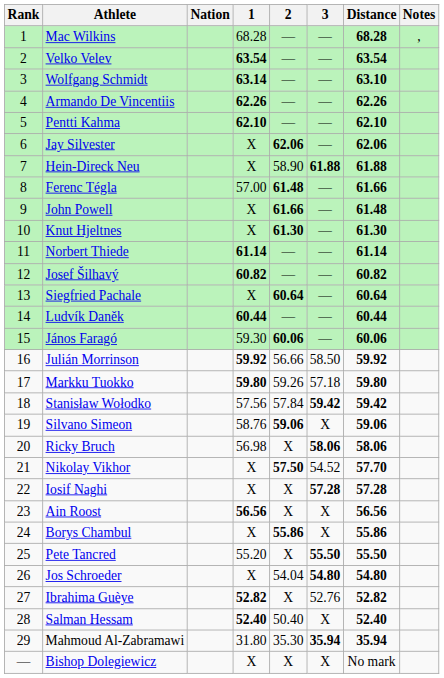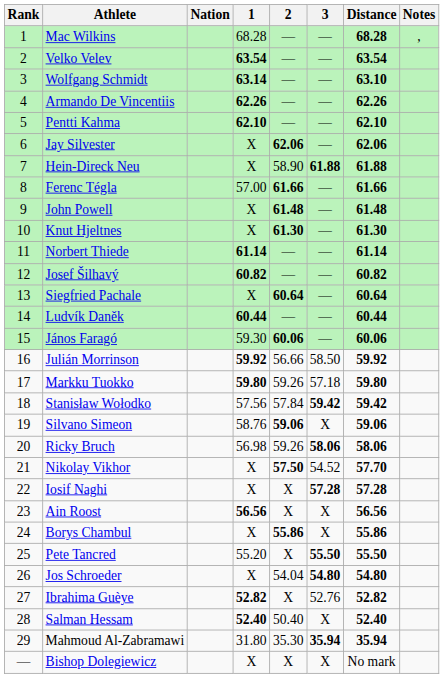 <table class="wikitable sortable" style=" text-align:center;">
 <tr>
 <th>Rank</th>
 <th>Athlete</th>
 <th>Nation</th>
 <th>1</th>
 <th>2</th>
 <th>3</th>
 <th>Distance</th>
 <th>Notes</th>
 </tr>
 <tr style="background:#bbf3bb;">
 <td>1</td>
 <td align=left><a href='#'>Mac Wilkins</a></td>
 <td align=left></td>
 <td>68.28</td>
 <td data-sort-value=1.00>—</td>
 <td data-sort-value=1.00>—</td>
 <td><strong>68.28</strong></td>
 <td>, </td>
 </tr>
 <tr style="background:#bbf3bb;">
 <td>2</td>
 <td align=left><a href='#'>Velko Velev</a></td>
 <td align=left></td>
 <td><strong>63.54</strong></td>
 <td data-sort-value=1.00>—</td>
 <td data-sort-value=1.00>—</td>
 <td><strong>63.54</strong></td>
 <td></td>
 </tr>
 <tr style="background:#bbf3bb;">
 <td>3</td>
 <td align=left><a href='#'>Wolfgang Schmidt</a></td>
 <td align=left></td>
 <td><strong>63.14</strong></td>
 <td data-sort-value=1.00>—</td>
 <td data-sort-value=1.00>—</td>
 <td><strong>63.10</strong></td>
 <td></td>
 </tr>
 <tr style="background:#bbf3bb;">
 <td>4</td>
 <td align=left><a href='#'>Armando De Vincentiis</a></td>
 <td align=left></td>
 <td><strong>62.26</strong></td>
 <td data-sort-value=1.00>—</td>
 <td data-sort-value=1.00>—</td>
 <td><strong>62.26</strong></td>
 <td></td>
 </tr>
 <tr style="background:#bbf3bb;">
 <td>5</td>
 <td align=left><a href='#'>Pentti Kahma</a></td>
 <td align=left></td>
 <td><strong>62.10</strong></td>
 <td data-sort-value=1.00>—</td>
 <td data-sort-value=1.00>—</td>
 <td><strong>62.10</strong></td>
 <td></td>
 </tr>
 <tr style="background:#bbf3bb;">
 <td>6</td>
 <td align=left><a href='#'>Jay Silvester</a></td>
 <td align=left></td>
 <td data-sort-value=1.00>X</td>
 <td><strong>62.06</strong></td>
 <td data-sort-value=1.00>—</td>
 <td><strong>62.06</strong></td>
 <td></td>
 </tr>
 <tr style="background:#bbf3bb;">
 <td>7</td>
 <td align=left><a href='#'>Hein-Direck Neu</a></td>
 <td align=left></td>
 <td data-sort-value=1.00>X</td>
 <td>58.90</td>
 <td><strong>61.88 </strong></td>
 <td><strong>61.88</strong></td>
 <td></td>
 </tr>
 <tr style="background:#bbf3bb;">
 <td>8</td>
 <td align=left><a href='#'>Ferenc Tégla</a></td>
 <td align=left></td>
 <td>57.00</td>
-<td><strong>61.48</strong></td>
+<td><strong>61.66</strong></td>
 <td data-sort-value=1.00>—</td>
 <td><strong>61.66</strong></td>
 <td></td>
 </tr>
 <tr style="background:#bbf3bb;">
 <td>9</td>
 <td align=left><a href='#'>John Powell</a></td>
 <td align=left></td>
 <td data-sort-value=1.00>X</td>
-<td><strong>61.66</strong></td>
+<td><strong>61.48</strong></td>
 <td data-sort-value=1.00>—</td>
 <td><strong>61.48</strong></td>
 <td></td>
 </tr>
 <tr style="background:#bbf3bb;">
 <td>10</td>
 <td align=left><a href='#'>Knut Hjeltnes</a></td>
 <td align=left></td>
 <td data-sort-value=1.00>X</td>
 <td><strong>61.30</strong></td>
 <td data-sort-value=1.00>—</td>
 <td><strong>61.30</strong></td>
 <td></td>
 </tr>
 <tr style="background:#bbf3bb;">
 <td>11</td>
 <td align=left><a href='#'>Norbert Thiede</a></td>
 <td align=left></td>
 <td><strong>61.14</strong></td>
 <td data-sort-value=1.00>—</td>
 <td data-sort-value=1.00>—</td>
 <td><strong>61.14</strong></td>
 <td></td>
 </tr>
 <tr style="background:#bbf3bb;">
 <td>12</td>
 <td align=left><a href='#'>Josef Šilhavý</a></td>
 <td align=left></td>
 <td><strong>60.82</strong></td>
 <td data-sort-value=1.00>—</td>
 <td data-sort-value=1.00>—</td>
 <td><strong>60.82</strong></td>
 <td></td>
 </tr>
 <tr style="background:#bbf3bb;">
 <td>13</td>
 <td align=left><a href='#'>Siegfried Pachale</a></td>
 <td align=left></td>
 <td data-sort-value=1.00>X</td>
 <td><strong>60.64</strong></td>
 <td data-sort-value=1.00>—</td>
 <td><strong>60.64</strong></td>
 <td></td>
 </tr>
 <tr style="background:#bbf3bb;">
 <td>14</td>
 <td align=left><a href='#'>Ludvík Daněk</a></td>
 <td align=left></td>
 <td><strong>60.44</strong></td>
 <td data-sort-value=1.00>—</td>
 <td data-sort-value=1.00>—</td>
 <td><strong>60.44</strong></td>
 <td></td>
 </tr>
 <tr style="background:#bbf3bb;">
 <td>15</td>
 <td align=left><a href='#'>János Faragó</a></td>
 <td align=left></td>
 <td>59.30</td>
 <td><strong>60.06</strong></td>
 <td data-sort-value=1.00>—</td>
 <td><strong>60.06</strong></td>
 <td></td>
 </tr>
 <tr>
 <td>16</td>
 <td align=left><a href='#'>Julián Morrinson</a></td>
 <td align=left></td>
 <td><strong>59.92</strong></td>
 <td>56.66</td>
 <td>58.50</td>
 <td><strong>59.92</strong></td>
 <td></td>
 </tr>
 <tr>
 <td>17</td>
 <td align=left><a href='#'>Markku Tuokko</a></td>
 <td align=left></td>
 <td><strong>59.80</strong></td>
 <td>59.26</td>
 <td>57.18</td>
 <td><strong>59.80</strong></td>
 <td></td>
 </tr>
 <tr>
 <td>18</td>
 <td align=left><a href='#'>Stanisław Wołodko</a></td>
 <td align=left></td>
 <td>57.56</td>
 <td>57.84</td>
 <td><strong>59.42</strong></td>
 <td><strong>59.42</strong></td>
 <td></td>
 </tr>
 <tr>
 <td>19</td>
 <td align=left><a href='#'>Silvano Simeon</a></td>
 <td align=left></td>
 <td>58.76</td>
 <td><strong>59.06</strong></td>
 <td data-sort-value=1.00>X</td>
 <td><strong>59.06</strong></td>
 <td></td>
 </tr>
 <tr>
 <td>20</td>
 <td align=left><a href='#'>Ricky Bruch</a></td>
 <td align=left></td>
 <td>56.98</td>
-<td data-sort-value=1.00>X</td>
+<td>59.26</td>
 <td><strong>58.06</strong></td>
 <td><strong>58.06</strong></td>
 <td></td>
 </tr>
 <tr>
 <td>21</td>
 <td align=left><a href='#'>Nikolay Vikhor</a></td>
 <td align=left></td>
 <td data-sort-value=1.00>X</td>
 <td><strong>57.50</strong></td>
 <td>54.52</td>
 <td><strong>57.70</strong></td>
 <td></td>
 </tr>
 <tr>
 <td>22</td>
 <td align=left><a href='#'>Iosif Naghi</a></td>
 <td align=left></td>
 <td data-sort-value=1.00>X</td>
 <td data-sort-value=1.00>X</td>
 <td><strong>57.28</strong></td>
 <td><strong>57.28</strong></td>
 <td></td>
 </tr>
 <tr>
 <td>23</td>
 <td align=left><a href='#'>Ain Roost</a></td>
 <td align=left></td>
 <td><strong>56.56</strong></td>
 <td data-sort-value=1.00>X</td>
 <td data-sort-value=1.00>X</td>
 <td><strong>56.56</strong></td>
 <td></td>
 </tr>
 <tr>
 <td>24</td>
 <td align=left><a href='#'>Borys Chambul</a></td>
 <td align=left></td>
 <td data-sort-value=1.00>X</td>
 <td><strong>55.86</strong></td>
 <td data-sort-value=1.00>X</td>
 <td><strong>55.86</strong></td>
 <td></td>
 </tr>
 <tr>
 <td>25</td>
 <td align=left><a href='#'>Pete Tancred</a></td>
 <td align=left></td>
 <td>55.20</td>
 <td data-sort-value=1.00>X</td>
 <td><strong>55.50</strong></td>
 <td><strong>55.50</strong></td>
 <td></td>
 </tr>
 <tr>
 <td>26</td>
 <td align=left><a href='#'>Jos Schroeder</a></td>
 <td align=left></td>
 <td data-sort-value=1.00>X</td>
 <td>54.04</td>
 <td><strong>54.80</strong></td>
 <td><strong>54.80</strong></td>
 <td></td>
 </tr>
 <tr>
 <td>27</td>
 <td align=left><a href='#'>Ibrahima Guèye</a></td>
 <td align=left></td>
 <td><strong>52.82</strong></td>
 <td data-sort-value=1.00>X</td>
 <td>52.76</td>
 <td><strong>52.82</strong></td>
 <td></td>
 </tr>
 <tr>
 <td>28</td>
 <td align=left><a href='#'>Salman Hessam</a></td>
 <td align=left></td>
 <td><strong>52.40</strong></td>
 <td>50.40</td>
 <td data-sort-value=1.00>X</td>
 <td><strong>52.40</strong></td>
 <td></td>
 </tr>
 <tr>
 <td>29</td>
 <td align=left>Mahmoud Al-Zabramawi</td>
 <td align=left></td>
 <td>31.80</td>
 <td>35.30</td>
 <td><strong>35.94</strong></td>
 <td><strong>35.94</strong></td>
 <td></td>
 </tr>
 <tr>
 <td>—</td>
 <td align=left><a href='#'>Bishop Dolegiewicz</a></td>
 <td align=left></td>
 <td data-sort-value=1.00>X</td>
 <td data-sort-value=1.00>X</td>
 <td data-sort-value=1.00>X</td>
 <td data-sort-value=1.00>No mark</td>
 <td></td>
 </tr>
 </table>
